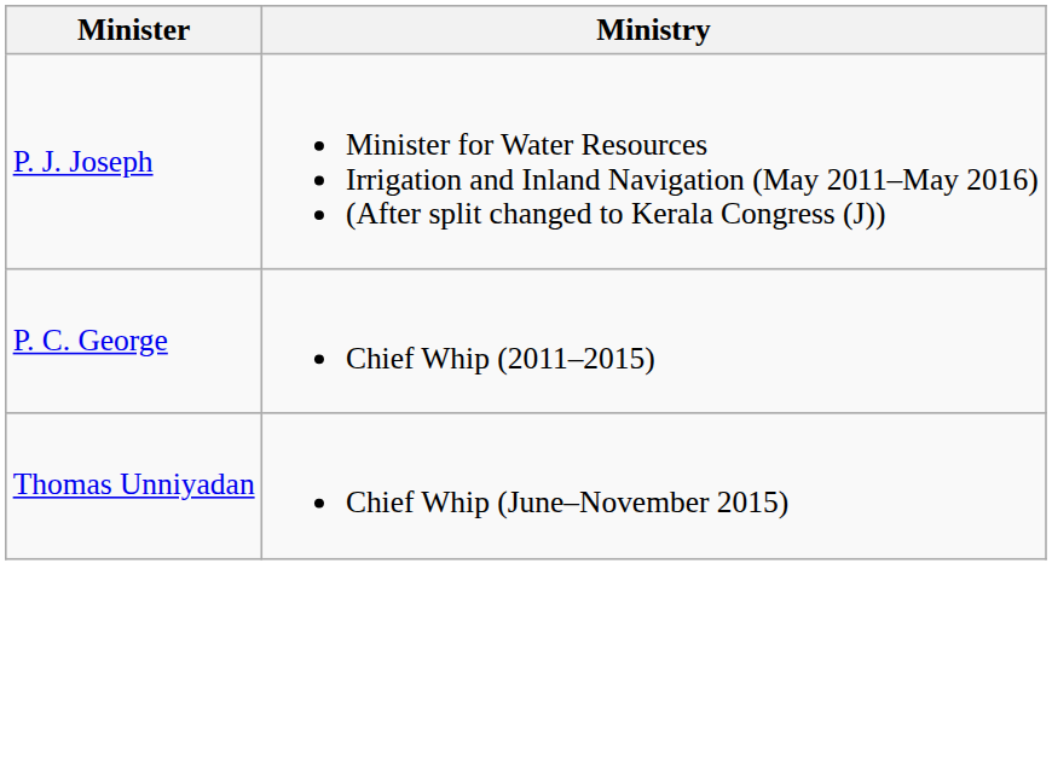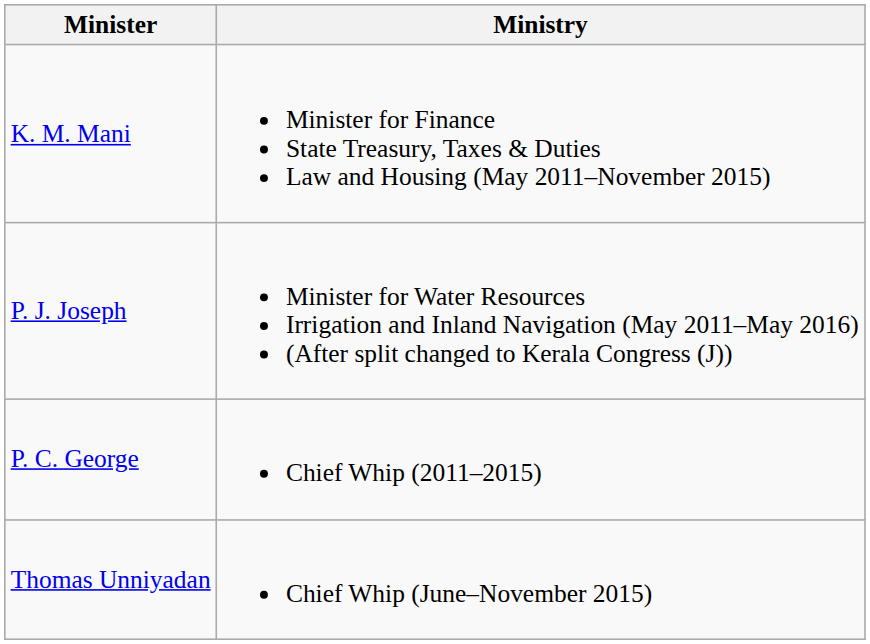 <table class="wikitable">
 <tr>
 <th>Minister</th>
 <th>Ministry</th>
+</tr>
+<tr>
+<td><a href='#'>K. M. Mani</a></td>
+<td><br><ul><li>Minister for Finance</li><li>State Treasury, Taxes & Duties</li><li>Law and Housing (May 2011–November 2015)</li></ul></td>
 </tr>
 <tr>
 <td><a href='#'>P. J. Joseph</a></td>
 <td><br><ul><li>Minister for Water Resources</li><li>Irrigation and Inland Navigation (May 2011–May 2016)</li><li>(After split changed to Kerala Congress (J))</li></ul></td>
 </tr>
 <tr>
 <td><a href='#'>P. C. George</a></td>
 <td><br><ul><li>Chief Whip (2011–2015)</li></ul></td>
 </tr>
 <tr>
 <td><a href='#'>Thomas Unniyadan</a></td>
 <td><br><ul><li>Chief Whip (June–November 2015)</li></ul></td>
 </tr>
 </table>
